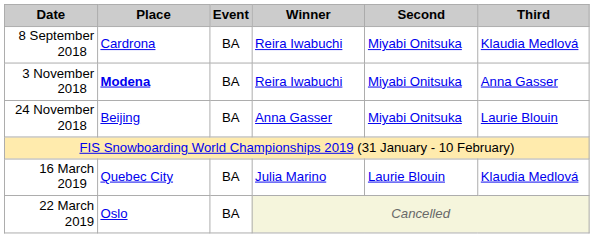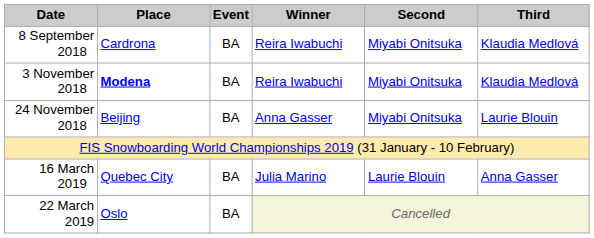 <table class="wikitable plainrowheaders" style="background:#fff; font-size:86%; line-height:16px; border:grey solid 1px; border-collapse:collapse;">
 <tr>
 <th scope="col" style="background:#ccc; width:120px;">Date</th>
 <th scope="col" style="background:#ccc; width:180px;">Place</th>
 <th scope="col" style="background:#ccc; width:30px;">Event</th>
 <th scope="col" style="background:#ccc; width:185px;">Winner</th>
 <th scope="col" style="background:#ccc; width:185px;">Second</th>
 <th scope="col" style="background:#ccc; width:185px;">Third</th>
 </tr>
 <tr>
 <td align="right">8 September 2018  </td>
 <td> <a href='#'>Cardrona</a></td>
 <td align="center">BA</td>
 <td> <a href='#'>Reira Iwabuchi</a></td>
 <td> <a href='#'>Miyabi Onitsuka</a></td>
 <td><a href='#'>Klaudia Medlová</a></td>
 </tr>
 <tr>
 <td align="right">3 November 2018  </td>
 <td><strong> <a href='#'>Modena</a></strong></td>
 <td align="center">BA</td>
 <td> <a href='#'>Reira Iwabuchi</a></td>
 <td> <a href='#'>Miyabi Onitsuka</a></td>
-<td> <a href='#'>Anna Gasser</a></td>
+<td> <a href='#'>Klaudia Medlová</a></td>
 </tr>
 <tr>
 <td align="right">24 November 2018  </td>
 <td> <a href='#'>Beijing</a></td>
 <td align="center">BA</td>
 <td> <a href='#'>Anna Gasser</a></td>
 <td> <a href='#'>Miyabi Onitsuka</a></td>
 <td> <a href='#'>Laurie Blouin</a></td>
 </tr>
 <tr style="background:#FFEBAD">
 <td colspan="6" align="middle"><a href='#'>FIS Snowboarding World Championships 2019</a>  (31 January - 10 February)</td>
 </tr>
 <tr>
 <td align="right">16 March 2019  </td>
 <td> <a href='#'>Quebec City</a></td>
 <td align="center">BA</td>
 <td> <a href='#'>Julia Marino</a></td>
 <td> <a href='#'>Laurie Blouin</a></td>
-<td> <a href='#'>Klaudia Medlová</a></td>
+<td> <a href='#'>Anna Gasser</a></td>
 </tr>
 <tr>
 <td align="right">22 March 2019</td>
 <td> <a href='#'>Oslo</a></td>
 <td align="center">BA</td>
 <td colspan=5 align=center bgcolor="F5F5DC" style=color:#696969><em>Cancelled</em></td>
 </tr>
 </table>
